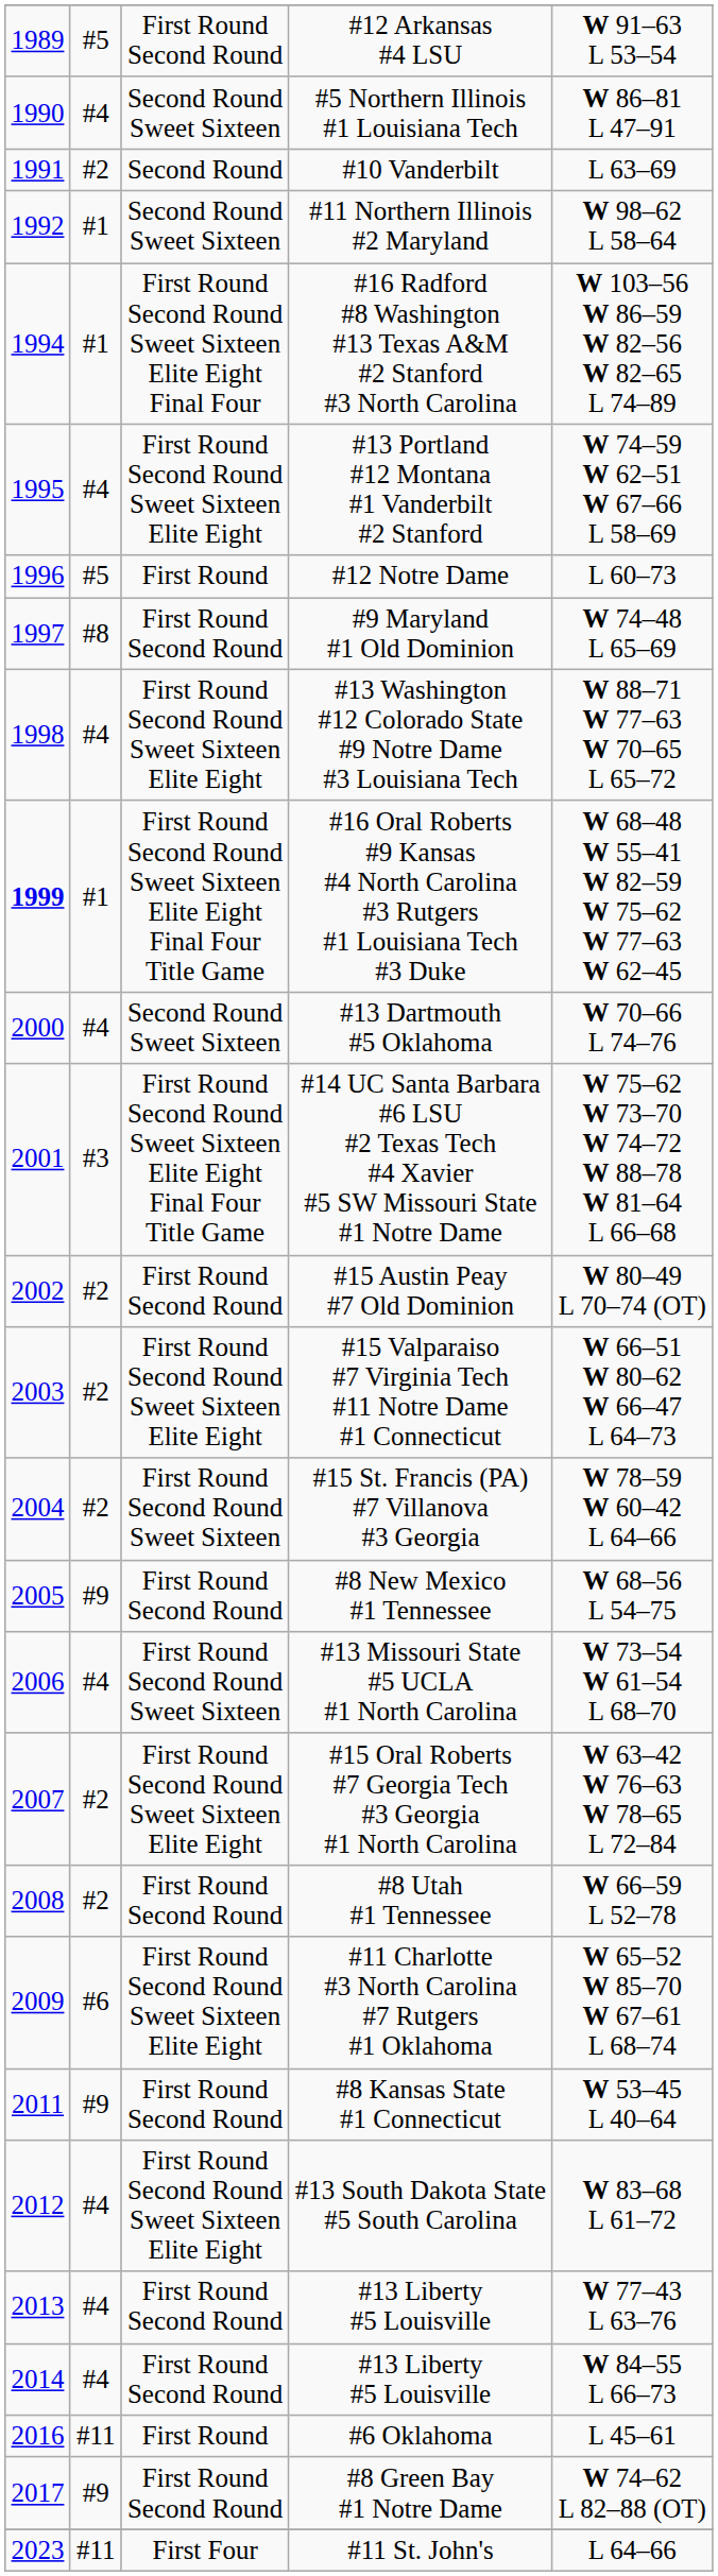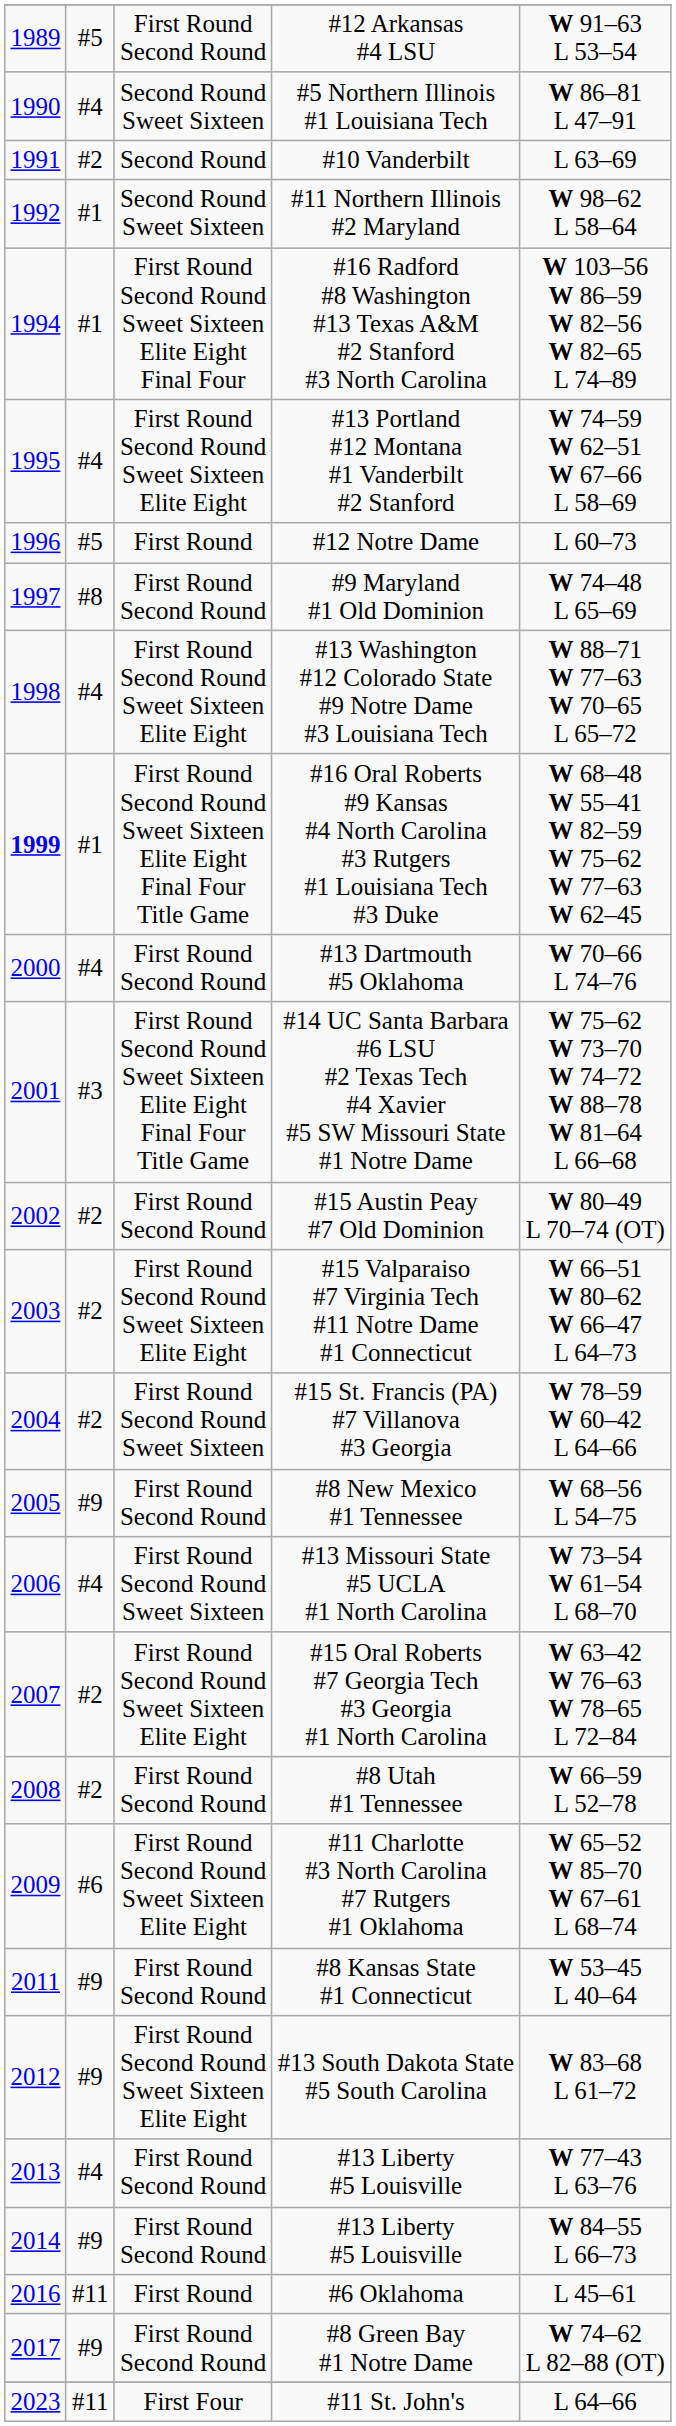 <table class="wikitable" style="text-align:center">
 <tr>
 </tr>
 <tr>
 <td rowspan=1><a href='#'>1989</a></td>
 <td>#5</td>
 <td>First Round<br>Second Round</td>
 <td>#12 Arkansas<br>#4 LSU</td>
 <td><strong>W</strong> 91–63<br>L 53–54</td>
 </tr>
 <tr style="text-align:center;">
 <td rowspan=1><a href='#'>1990</a></td>
 <td>#4</td>
 <td>Second Round<br>Sweet Sixteen</td>
 <td>#5 Northern Illinois<br>#1 Louisiana Tech</td>
 <td><strong>W</strong> 86–81<br>L 47–91</td>
 </tr>
 <tr style="text-align:center;">
 <td rowspan=1><a href='#'>1991</a></td>
 <td>#2</td>
 <td>Second Round</td>
 <td>#10 Vanderbilt</td>
 <td>L 63–69</td>
 </tr>
 <tr style="text-align:center;">
 <td rowspan=1><a href='#'>1992</a></td>
 <td>#1</td>
 <td>Second Round<br>Sweet Sixteen</td>
 <td>#11 Northern Illinois<br>#2 Maryland</td>
 <td><strong>W</strong> 98–62<br>L 58–64</td>
 </tr>
 <tr style="text-align:center;">
 <td rowspan=1><a href='#'>1994</a></td>
 <td>#1</td>
 <td>First Round<br>Second Round<br>Sweet Sixteen<br>Elite Eight<br>Final Four</td>
 <td>#16 Radford<br>#8 Washington<br>#13 Texas A&M<br>#2 Stanford<br>#3 North Carolina</td>
 <td><strong>W</strong> 103–56<br><strong>W</strong> 86–59<br><strong>W</strong> 82–56<br><strong>W</strong> 82–65<br>L 74–89</td>
 </tr>
 <tr style="text-align:center;">
 <td rowspan=1><a href='#'>1995</a></td>
 <td>#4</td>
 <td>First Round<br>Second Round<br>Sweet Sixteen<br>Elite Eight</td>
 <td>#13 Portland<br>#12 Montana<br>#1 Vanderbilt<br>#2 Stanford</td>
 <td><strong>W</strong> 74–59<br><strong>W</strong> 62–51<br><strong>W</strong> 67–66<br>L 58–69</td>
 </tr>
 <tr style="text-align:center;">
 <td rowspan=1><a href='#'>1996</a></td>
 <td>#5</td>
 <td>First Round</td>
 <td>#12 Notre Dame</td>
 <td>L 60–73</td>
 </tr>
 <tr style="text-align:center;">
 <td rowspan=1><a href='#'>1997</a></td>
 <td>#8</td>
 <td>First Round<br>Second Round</td>
 <td>#9 Maryland<br>#1 Old Dominion</td>
 <td><strong>W</strong> 74–48<br>L 65–69</td>
 </tr>
 <tr style="text-align:center;">
 <td rowspan=1><a href='#'>1998</a></td>
 <td>#4</td>
 <td>First Round<br>Second Round<br>Sweet Sixteen<br>Elite Eight</td>
 <td>#13 Washington<br>#12 Colorado State<br>#9 Notre Dame<br>#3 Louisiana Tech</td>
 <td><strong>W</strong> 88–71<br><strong>W</strong> 77–63<br><strong>W</strong> 70–65<br>L 65–72</td>
 </tr>
 <tr style="text-align:center;">
 <td rowspan=1><strong><a href='#'>1999</a></strong></td>
 <td>#1</td>
 <td>First Round<br>Second Round<br>Sweet Sixteen<br>Elite Eight<br>Final Four<br>Title Game</td>
 <td>#16 Oral Roberts<br>#9 Kansas<br>#4 North Carolina<br>#3 Rutgers<br>#1 Louisiana Tech<br>#3 Duke</td>
 <td><strong>W</strong> 68–48<br><strong>W</strong> 55–41<br><strong>W</strong> 82–59<br><strong>W</strong> 75–62<br><strong>W</strong> 77–63<br><strong>W</strong> 62–45</td>
 </tr>
 <tr style="text-align:center;">
 <td rowspan=1><a href='#'>2000</a></td>
 <td>#4</td>
-<td>Second Round<br>Sweet Sixteen</td>
+<td>First Round<br>Second Round</td>
 <td>#13 Dartmouth<br>#5 Oklahoma</td>
 <td><strong>W</strong> 70–66<br>L 74–76</td>
 </tr>
 <tr style="text-align:center;">
 <td rowspan=1><a href='#'>2001</a></td>
 <td>#3</td>
 <td>First Round<br>Second Round<br>Sweet Sixteen<br>Elite Eight<br>Final Four<br>Title Game</td>
 <td>#14 UC Santa Barbara<br>#6 LSU<br>#2 Texas Tech<br>#4 Xavier<br>#5 SW Missouri State<br>#1 Notre Dame</td>
 <td><strong>W</strong> 75–62<br><strong>W</strong> 73–70<br><strong>W</strong> 74–72<br><strong>W</strong> 88–78<br><strong>W</strong> 81–64<br>L 66–68</td>
 </tr>
 <tr style="text-align:center;">
 <td rowspan=1><a href='#'>2002</a></td>
 <td>#2</td>
 <td>First Round<br>Second Round</td>
 <td>#15 Austin Peay<br>#7 Old Dominion</td>
 <td><strong>W</strong> 80–49<br>L 70–74 (OT)</td>
 </tr>
 <tr style="text-align:center;">
 <td rowspan=1><a href='#'>2003</a></td>
 <td>#2</td>
 <td>First Round<br>Second Round<br>Sweet Sixteen<br>Elite Eight</td>
 <td>#15 Valparaiso<br>#7 Virginia Tech<br>#11 Notre Dame<br>#1 Connecticut</td>
 <td><strong>W</strong> 66–51<br><strong>W</strong> 80–62<br><strong>W</strong> 66–47<br>L 64–73</td>
 </tr>
 <tr style="text-align:center;">
 <td rowspan=1><a href='#'>2004</a></td>
 <td>#2</td>
 <td>First Round<br>Second Round<br>Sweet Sixteen</td>
 <td>#15 St. Francis (PA)<br>#7 Villanova<br>#3 Georgia</td>
 <td><strong>W</strong> 78–59<br><strong>W</strong> 60–42<br>L 64–66</td>
 </tr>
 <tr style="text-align:center;">
 <td rowspan=1><a href='#'>2005</a></td>
 <td>#9</td>
 <td>First Round<br>Second Round</td>
 <td>#8 New Mexico<br>#1 Tennessee</td>
 <td><strong>W</strong> 68–56<br>L 54–75</td>
 </tr>
 <tr style="text-align:center;">
 <td rowspan=1><a href='#'>2006</a></td>
 <td>#4</td>
 <td>First Round<br>Second Round<br>Sweet Sixteen</td>
 <td>#13 Missouri State<br>#5 UCLA<br>#1 North Carolina</td>
 <td><strong>W</strong> 73–54<br><strong>W</strong> 61–54<br>L 68–70</td>
 </tr>
 <tr style="text-align:center;">
 <td rowspan=1><a href='#'>2007</a></td>
 <td>#2</td>
 <td>First Round<br>Second Round<br>Sweet Sixteen<br>Elite Eight</td>
 <td>#15 Oral Roberts<br>#7 Georgia Tech<br>#3 Georgia<br>#1 North Carolina</td>
 <td><strong>W</strong> 63–42<br><strong>W</strong> 76–63<br><strong>W</strong> 78–65<br>L 72–84</td>
 </tr>
 <tr style="text-align:center;">
 <td rowspan=1><a href='#'>2008</a></td>
 <td>#2</td>
 <td>First Round<br>Second Round</td>
 <td>#8 Utah<br>#1 Tennessee</td>
 <td><strong>W</strong> 66–59<br>L 52–78</td>
 </tr>
 <tr style="text-align:center;">
 <td rowspan=1><a href='#'>2009</a></td>
 <td>#6</td>
 <td>First Round<br>Second Round<br>Sweet Sixteen<br>Elite Eight</td>
 <td>#11 Charlotte<br>#3 North Carolina<br>#7 Rutgers<br>#1 Oklahoma</td>
 <td><strong>W</strong> 65–52<br><strong>W</strong> 85–70<br><strong>W</strong> 67–61<br>L 68–74</td>
 </tr>
 <tr style="text-align:center;">
 <td rowspan=1><a href='#'>2011</a></td>
 <td>#9</td>
 <td>First Round<br>Second Round</td>
 <td>#8 Kansas State<br>#1 Connecticut</td>
 <td><strong>W</strong> 53–45<br>L 40–64</td>
 </tr>
 <tr style="text-align:center;">
 <td rowspan=1><a href='#'>2012</a></td>
-<td>#4</td>
+<td>#9</td>
 <td>First Round<br>Second Round<br>Sweet Sixteen<br>Elite Eight</td>
 <td>#13 South Dakota State<br>#5 South Carolina</td>
 <td><strong>W</strong> 83–68<br>L 61–72</td>
 </tr>
 <tr style="text-align:center;">
 <td rowspan=1><a href='#'>2013</a></td>
 <td>#4</td>
 <td>First Round<br>Second Round</td>
 <td>#13 Liberty<br>#5 Louisville</td>
 <td><strong>W</strong> 77–43<br>L 63–76</td>
 </tr>
 <tr style="text-align:center;">
 <td rowspan=1><a href='#'>2014</a></td>
-<td>#4</td>
+<td>#9</td>
 <td>First Round<br>Second Round</td>
 <td>#13 Liberty<br>#5 Louisville</td>
 <td><strong>W</strong> 84–55<br>L 66–73</td>
 </tr>
 <tr style="text-align:center;">
 <td rowspan=1><a href='#'>2016</a></td>
 <td>#11</td>
 <td>First Round</td>
 <td>#6 Oklahoma</td>
 <td>L 45–61</td>
 </tr>
 <tr style="text-align:center;">
 <td rowspan=1><a href='#'>2017</a></td>
 <td>#9</td>
 <td>First Round<br>Second Round</td>
 <td>#8 Green Bay<br>#1 Notre Dame</td>
 <td><strong>W</strong> 74–62<br>L 82–88 (OT)</td>
 </tr>
 <tr style="text-align:center;">
 </tr>
 <tr style="text-align:center;">
 <td rowspan=1><a href='#'>2023</a></td>
 <td>#11</td>
 <td>First Four</td>
 <td>#11 St. John's</td>
 <td>L 64–66</td>
 </tr>
 </table>
